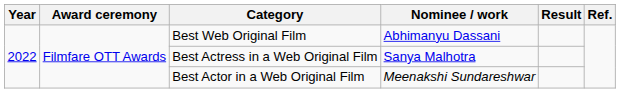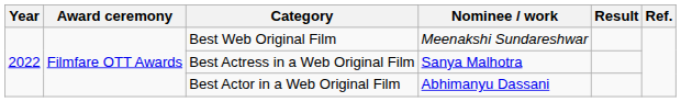 <table class="wikitable">
 <tr>
 <th>Year</th>
 <th>Award ceremony</th>
 <th>Category</th>
 <th>Nominee / work</th>
 <th>Result</th>
 <th>Ref.</th>
 </tr>
 <tr>
 <td rowspan="3"><a href='#'>2022</a></td>
 <td rowspan="3"><a href='#'>Filmfare OTT Awards</a></td>
 <td>Best Web Original Film</td>
-<td><a href='#'>Abhimanyu Dassani</a></td>
+<td><em>Meenakshi Sundareshwar</em></td>
 <td></td>
 <td rowspan="3"></td>
 </tr>
 <tr>
 <td>Best Actress in a Web Original Film</td>
 <td><a href='#'>Sanya Malhotra</a></td>
 <td></td>
 </tr>
 <tr>
 <td>Best Actor in a Web Original Film</td>
-<td><em>Meenakshi Sundareshwar</em></td>
+<td><a href='#'>Abhimanyu Dassani</a></td>
 <td></td>
 </tr>
 </table>
